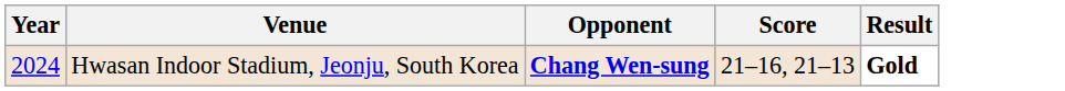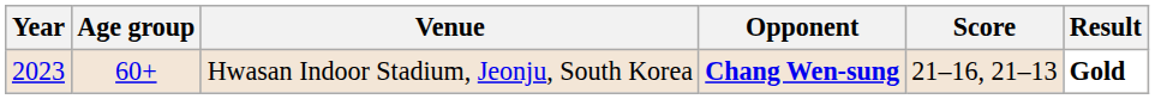 <table class="sortable wikitable" style="font-size: 90%;">
 <tr>
 <th>Year</th>
+<th>Age group</th>
 <th>Venue</th>
 <th>Opponent</th>
 <th>Score</th>
 <th>Result</th>
 </tr>
 <tr style="background:#F3E6D7">
-<td align="center"><a href='#'>2024</a></td>
+<td align="center"><a href='#'>2023</a></td>
+<td align="center"><a href='#'>60+</a></td>
 <td align="left">Hwasan Indoor Stadium, <a href='#'>Jeonju</a>, South Korea</td>
 <td align="left"><strong> <a href='#'>Chang Wen-sung</a></strong></td>
 <td align="left">21–16, 21–13</td>
 <td style="text-align:left; background:white"> <strong>Gold</strong></td>
 </tr>
 </table>
